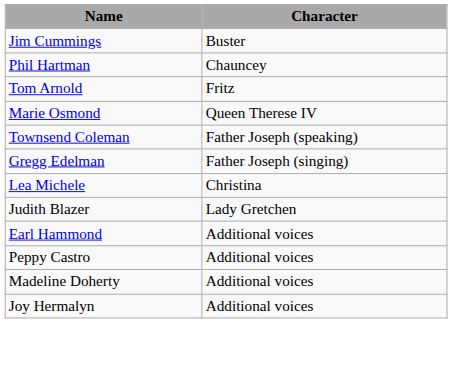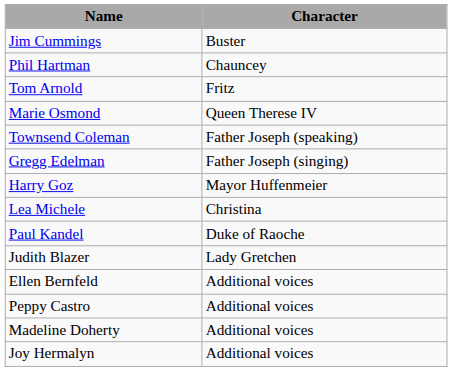 <table class="wikitable" style="margin: 5px;">
 <tr>
 <th style="background:darkGrey; width:200px;">Name</th>
 <th style="background:darkGrey; width:250px;">Character<br></th>
 </tr>
 <tr>
 <td><a href='#'>Jim Cummings</a></td>
 <td>Buster</td>
 </tr>
 <tr>
 <td><a href='#'>Phil Hartman</a></td>
 <td>Chauncey</td>
 </tr>
 <tr>
 <td><a href='#'>Tom Arnold</a></td>
 <td>Fritz</td>
 </tr>
 <tr>
 <td><a href='#'>Marie Osmond</a></td>
 <td>Queen Therese IV</td>
 </tr>
 <tr>
 <td><a href='#'>Townsend Coleman</a></td>
 <td>Father Joseph (speaking)</td>
 </tr>
 <tr>
 <td><a href='#'>Gregg Edelman</a></td>
 <td>Father Joseph (singing)</td>
 </tr>
 <tr>
+<td><a href='#'>Harry Goz</a></td>
+<td>Mayor Huffenmeier</td>
+</tr>
+<tr>
 <td><a href='#'>Lea Michele</a></td>
 <td>Christina</td>
+</tr>
+<tr>
+<td><a href='#'>Paul Kandel</a></td>
+<td>Duke of Raoche</td>
 </tr>
 <tr>
 <td>Judith Blazer</td>
 <td>Lady Gretchen</td>
 </tr>
 <tr>
-<td><a href='#'>Earl Hammond</a></td>
+<td>Ellen Bernfeld</td>
 <td>Additional voices</td>
 </tr>
 <tr>
 <td>Peppy Castro</td>
 <td>Additional voices</td>
 </tr>
 <tr>
 <td>Madeline Doherty</td>
 <td>Additional voices</td>
 </tr>
 <tr>
 <td>Joy Hermalyn</td>
 <td>Additional voices</td>
 </tr>
 </table>
